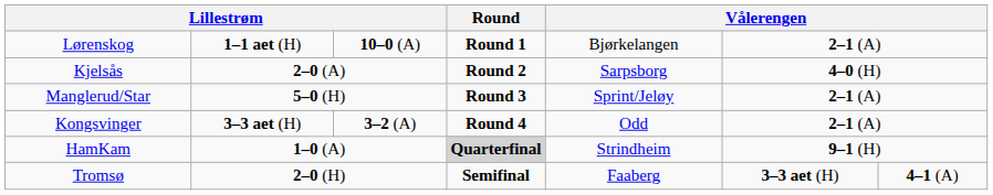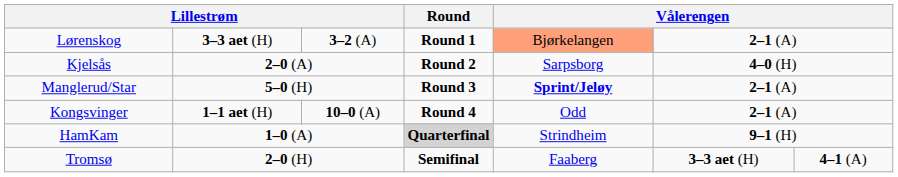 <table border=1 class=wikitable style="text-align:center">
 <tr valign=top>
 <th width=45% colspan=3><a href='#'>Lillestrøm</a></th>
 <th width=10%>Round</th>
 <th width=45% colspan=3><a href='#'>Vålerengen</a></th>
 </tr>
 <tr valign=top>
 <td><a href='#'>Lørenskog</a></td>
-<td><strong>1–1 aet</strong> (H)</td>
-<td><strong>10–0</strong> (A)</td>
+<td><strong>3–3 aet</strong> (H)</td>
+<td><strong>3–2</strong> (A)</td>
 <td><strong>Round 1</strong></td>
-<td>Bjørkelangen</td>
+<td style="background: lightsalmon;">Bjørkelangen</td>
 <td colspan=2><strong>2–1</strong> (A)</td>
 </tr>
 <tr valign=top>
 <td><a href='#'>Kjelsås</a></td>
 <td colspan=2><strong>2–0</strong> (A)</td>
 <td><strong>Round 2</strong></td>
 <td><a href='#'>Sarpsborg</a></td>
 <td colspan=2><strong>4–0</strong> (H)</td>
 </tr>
 <tr valign=top>
 <td><a href='#'>Manglerud/Star</a></td>
 <td colspan=2><strong>5–0</strong> (H)</td>
 <td><strong>Round 3</strong></td>
-<td><a href='#'>Sprint/Jeløy</a></td>
+<td><strong><a href='#'>Sprint/Jeløy</a></strong></td>
 <td colspan=2><strong>2–1</strong> (A)</td>
 </tr>
 <tr valign=top>
 <td><a href='#'>Kongsvinger</a></td>
-<td><strong>3–3 aet</strong> (H)</td>
-<td><strong>3–2</strong> (A)</td>
+<td><strong>1–1 aet</strong> (H)</td>
+<td><strong>10–0</strong> (A)</td>
 <td><strong>Round 4</strong></td>
 <td><a href='#'>Odd</a></td>
 <td colspan=2><strong>2–1</strong> (A)</td>
 </tr>
 <tr valign=top>
 <td><a href='#'>HamKam</a></td>
 <td colspan=2><strong>1–0</strong> (A)</td>
 <td style="background: lightgrey;"><strong>Quarterfinal</strong></td>
 <td><a href='#'>Strindheim</a></td>
 <td colspan=2><strong>9–1</strong> (H)</td>
 </tr>
 <tr valign=top>
 <td><a href='#'>Tromsø</a></td>
 <td colspan=2><strong>2–0</strong> (H)</td>
 <td><strong>Semifinal</strong></td>
 <td><a href='#'>Faaberg</a></td>
 <td><strong>3–3 aet</strong> (H)</td>
 <td><strong>4–1</strong> (A)</td>
 </tr>
 </table>
